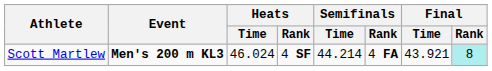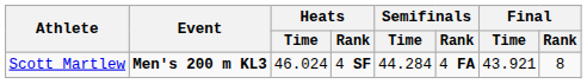 <table class=wikitable style="font-size:90%">
 <tr>
 <th rowspan="2">Athlete</th>
 <th rowspan="2">Event</th>
 <th colspan=2>Heats</th>
 <th colspan=2>Semifinals</th>
 <th colspan=2>Final</th>
 </tr>
 <tr style="font-size:95%">
 <th>Time</th>
 <th>Rank</th>
 <th>Time</th>
 <th>Rank</th>
 <th>Time</th>
 <th>Rank</th>
 </tr>
 <tr style="text-align:center;">
 <td style="text-align:left;"><a href='#'>Scott Martlew</a></td>
 <td style="text-align:left;"><strong>Men's 200 m KL3</strong></td>
 <td>46.024</td>
 <td>4 <strong>SF</strong></td>
-<td>44.214</td>
+<td>44.284</td>
 <td>4 <strong>FA</strong></td>
 <td>43.921</td>
-<td style="background: paleturquoise;">8</td>
+<td>8</td>
 </tr>
 </table>
